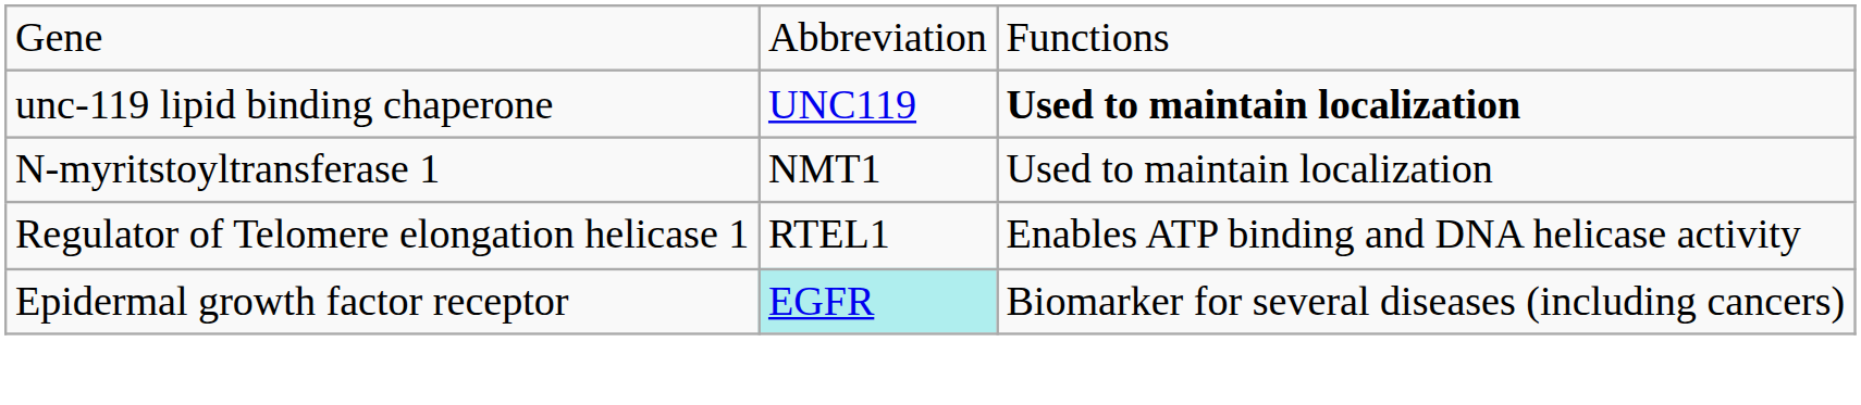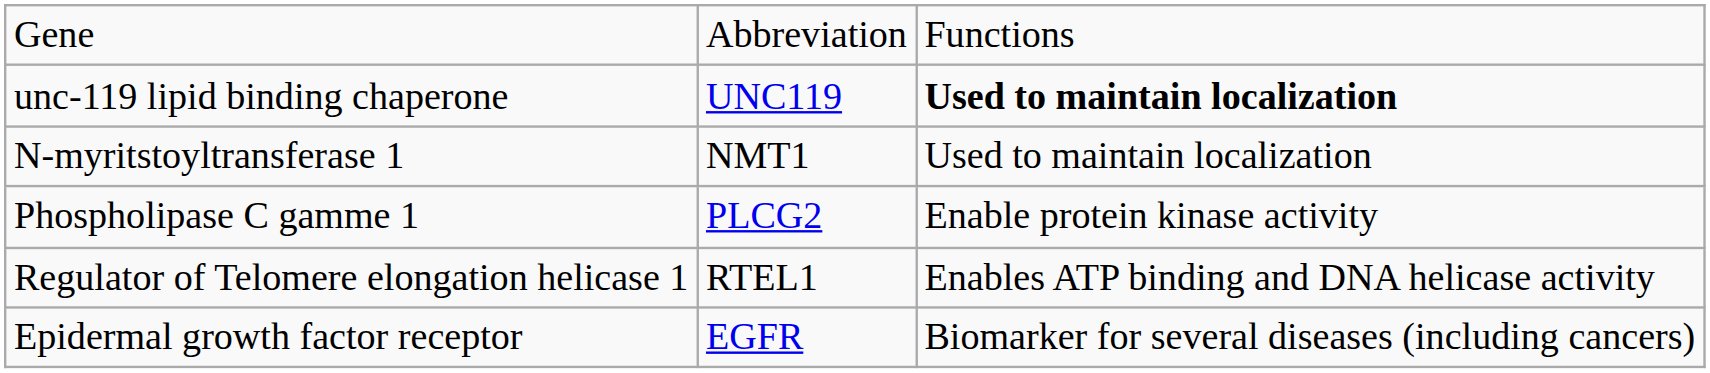 <table class="wikitable">
 <tr>
 <td>Gene</td>
 <td>Abbreviation</td>
 <td>Functions</td>
 </tr>
 <tr>
 <td>unc-119 lipid binding chaperone</td>
 <td><a href='#'>UNC119</a></td>
 <td><strong>Used to maintain localization</strong></td>
 </tr>
 <tr>
 <td>N-myritstoyltransferase 1</td>
 <td>NMT1</td>
 <td>Used to maintain localization</td>
 </tr>
 <tr>
+<td>Phospholipase C gamme 1</td>
+<td><a href='#'>PLCG2</a></td>
+<td>Enable protein kinase activity</td>
+</tr>
+<tr>
 <td>Regulator of Telomere elongation helicase 1</td>
 <td>RTEL1</td>
 <td>Enables ATP binding and DNA helicase activity</td>
 </tr>
 <tr>
 <td>Epidermal growth factor receptor</td>
-<td style="background: paleturquoise;"><a href='#'>EGFR</a></td>
+<td><a href='#'>EGFR</a></td>
 <td>Biomarker for several diseases (including cancers)</td>
 </tr>
 </table>
